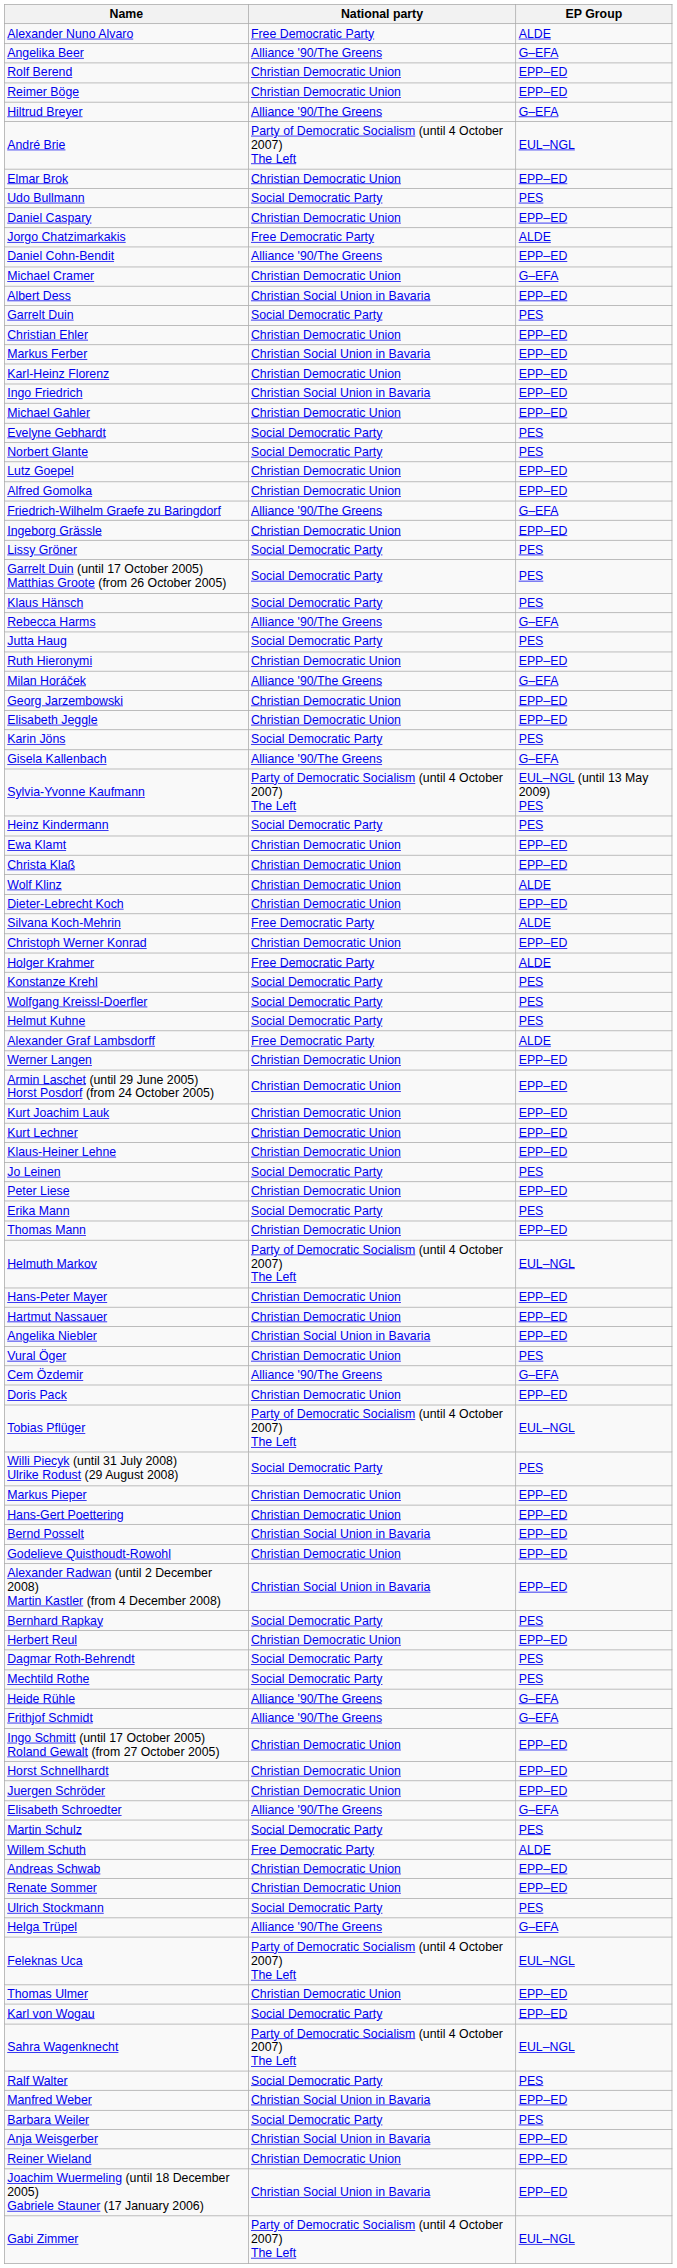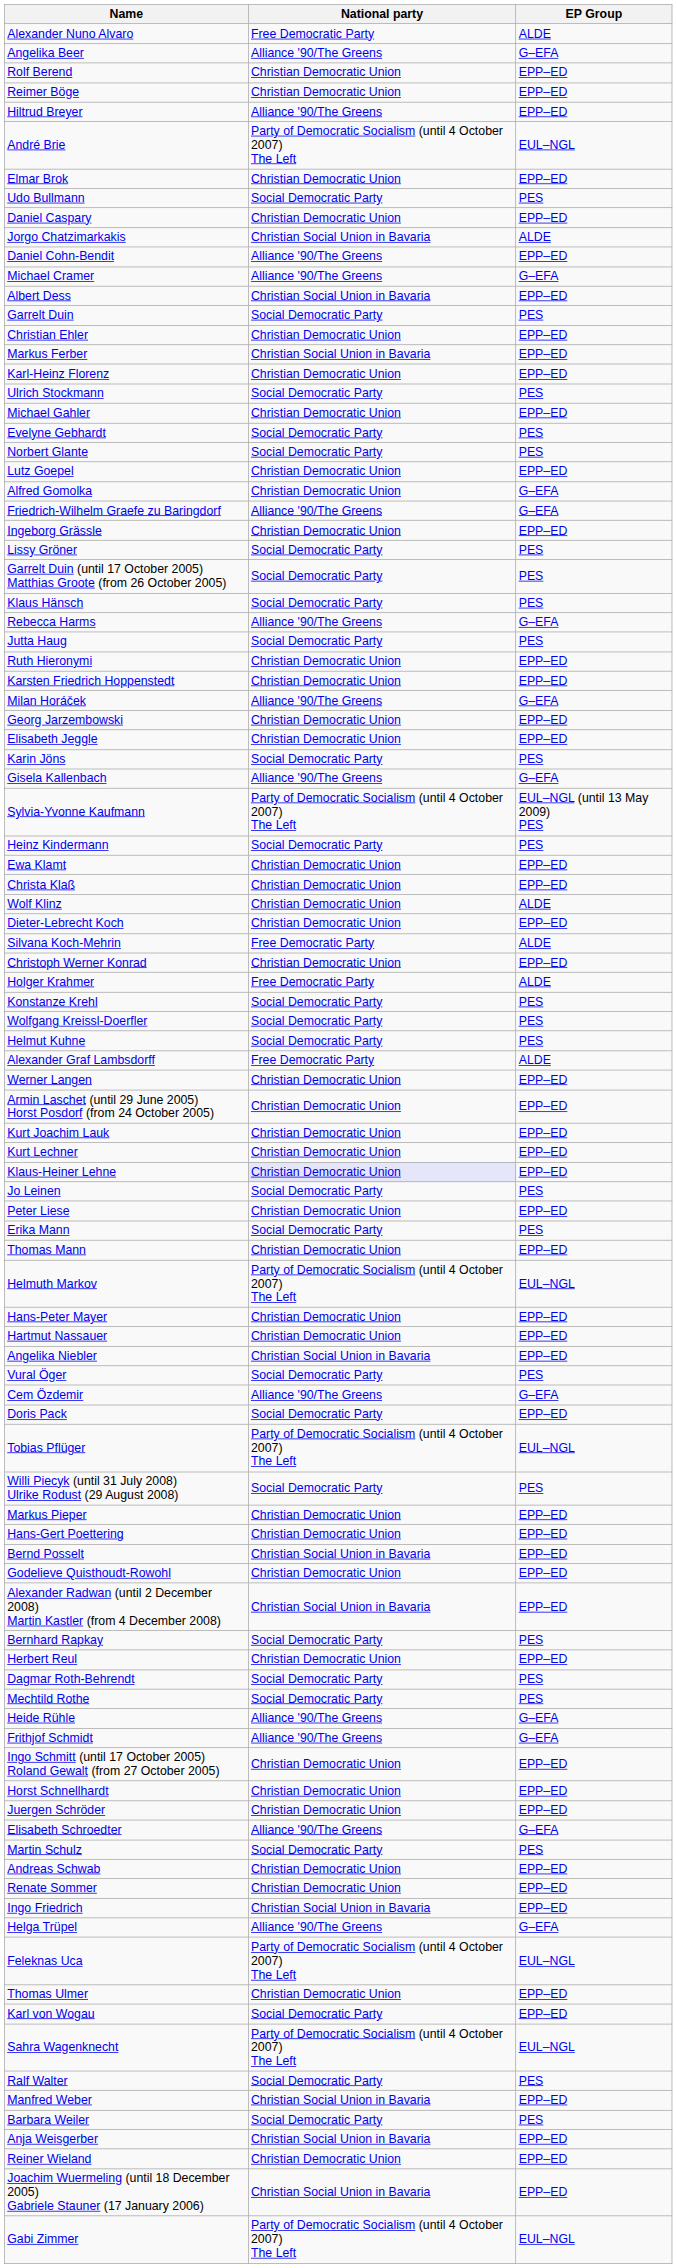 <table class="sortable wikitable">
 <tr>
 <th>Name</th>
 <th>National party</th>
 <th>EP Group</th>
 </tr>
 <tr>
 <td><a href='#'>Alexander Nuno Alvaro</a></td>
 <td> <a href='#'>Free Democratic Party</a></td>
 <td> <a href='#'>ALDE</a></td>
 </tr>
 <tr>
 <td><a href='#'>Angelika Beer</a></td>
 <td> <a href='#'>Alliance '90/The Greens</a></td>
 <td> <a href='#'>G–EFA</a></td>
 </tr>
 <tr>
 <td><a href='#'>Rolf Berend</a></td>
 <td> <a href='#'>Christian Democratic Union</a></td>
 <td> <a href='#'>EPP–ED</a></td>
 </tr>
 <tr>
 <td><a href='#'>Reimer Böge</a></td>
 <td> <a href='#'>Christian Democratic Union</a></td>
 <td> <a href='#'>EPP–ED</a></td>
 </tr>
 <tr>
 <td><a href='#'>Hiltrud Breyer</a></td>
 <td> <a href='#'>Alliance '90/The Greens</a></td>
-<td> <a href='#'>G–EFA</a></td>
+<td> <a href='#'>EPP–ED</a></td>
 </tr>
 <tr>
 <td><a href='#'>André Brie</a></td>
 <td> <a href='#'>Party of Democratic Socialism</a> (until 4 October 2007)<br> <a href='#'>The Left</a></td>
 <td> <a href='#'>EUL–NGL</a></td>
 </tr>
 <tr>
 <td><a href='#'>Elmar Brok</a></td>
 <td> <a href='#'>Christian Democratic Union</a></td>
 <td> <a href='#'>EPP–ED</a></td>
 </tr>
 <tr>
 <td><a href='#'>Udo Bullmann</a></td>
 <td> <a href='#'>Social Democratic Party</a></td>
 <td> <a href='#'>PES</a></td>
 </tr>
 <tr>
 <td><a href='#'>Daniel Caspary</a></td>
 <td> <a href='#'>Christian Democratic Union</a></td>
 <td> <a href='#'>EPP–ED</a></td>
 </tr>
 <tr>
 <td><a href='#'>Jorgo Chatzimarkakis</a></td>
-<td> <a href='#'>Free Democratic Party</a></td>
+<td> <a href='#'>Christian Social Union in Bavaria</a></td>
 <td> <a href='#'>ALDE</a></td>
 </tr>
 <tr>
 <td><a href='#'>Daniel Cohn-Bendit</a></td>
 <td> <a href='#'>Alliance '90/The Greens</a></td>
 <td> <a href='#'>EPP–ED</a></td>
 </tr>
 <tr>
 <td><a href='#'>Michael Cramer</a></td>
-<td> <a href='#'>Christian Democratic Union</a></td>
+<td> <a href='#'>Alliance '90/The Greens</a></td>
 <td> <a href='#'>G–EFA</a></td>
 </tr>
 <tr>
 <td><a href='#'>Albert Dess</a></td>
 <td> <a href='#'>Christian Social Union in Bavaria</a></td>
 <td> <a href='#'>EPP–ED</a></td>
 </tr>
 <tr>
 <td><a href='#'>Garrelt Duin</a></td>
 <td> <a href='#'>Social Democratic Party</a></td>
 <td> <a href='#'>PES</a></td>
 </tr>
 <tr>
 <td><a href='#'>Christian Ehler</a></td>
 <td> <a href='#'>Christian Democratic Union</a></td>
 <td> <a href='#'>EPP–ED</a></td>
 </tr>
 <tr>
 <td><a href='#'>Markus Ferber</a></td>
 <td> <a href='#'>Christian Social Union in Bavaria</a></td>
 <td> <a href='#'>EPP–ED</a></td>
 </tr>
 <tr>
 <td><a href='#'>Karl-Heinz Florenz</a></td>
 <td> <a href='#'>Christian Democratic Union</a></td>
 <td> <a href='#'>EPP–ED</a></td>
 </tr>
 <tr>
-<td><a href='#'>Ingo Friedrich</a></td>
-<td> <a href='#'>Christian Social Union in Bavaria</a></td>
-<td> <a href='#'>EPP–ED</a></td>
+<td><a href='#'>Ulrich Stockmann</a></td>
+<td> <a href='#'>Social Democratic Party</a></td>
+<td> <a href='#'>PES</a></td>
 </tr>
 <tr>
 <td><a href='#'>Michael Gahler</a></td>
 <td> <a href='#'>Christian Democratic Union</a></td>
 <td> <a href='#'>EPP–ED</a></td>
 </tr>
 <tr>
 <td><a href='#'>Evelyne Gebhardt</a></td>
 <td> <a href='#'>Social Democratic Party</a></td>
 <td> <a href='#'>PES</a></td>
 </tr>
 <tr>
 <td><a href='#'>Norbert Glante</a></td>
 <td> <a href='#'>Social Democratic Party</a></td>
 <td> <a href='#'>PES</a></td>
 </tr>
 <tr>
 <td><a href='#'>Lutz Goepel</a></td>
 <td> <a href='#'>Christian Democratic Union</a></td>
 <td> <a href='#'>EPP–ED</a></td>
 </tr>
 <tr>
 <td><a href='#'>Alfred Gomolka</a></td>
 <td> <a href='#'>Christian Democratic Union</a></td>
-<td> <a href='#'>EPP–ED</a></td>
+<td> <a href='#'>G–EFA</a></td>
 </tr>
 <tr>
 <td><a href='#'>Friedrich-Wilhelm Graefe zu Baringdorf</a></td>
 <td> <a href='#'>Alliance '90/The Greens</a></td>
 <td> <a href='#'>G–EFA</a></td>
 </tr>
 <tr>
 <td><a href='#'>Ingeborg Grässle</a></td>
 <td> <a href='#'>Christian Democratic Union</a></td>
 <td> <a href='#'>EPP–ED</a></td>
 </tr>
 <tr>
 <td><a href='#'>Lissy Gröner</a></td>
 <td> <a href='#'>Social Democratic Party</a></td>
 <td> <a href='#'>PES</a></td>
 </tr>
 <tr>
 <td><a href='#'>Garrelt Duin</a> (until 17 October 2005)<br><a href='#'>Matthias Groote</a> (from 26 October 2005)</td>
 <td> <a href='#'>Social Democratic Party</a></td>
 <td> <a href='#'>PES</a></td>
 </tr>
 <tr>
 <td><a href='#'>Klaus Hänsch</a></td>
 <td> <a href='#'>Social Democratic Party</a></td>
 <td> <a href='#'>PES</a></td>
 </tr>
 <tr>
 <td><a href='#'>Rebecca Harms</a></td>
 <td> <a href='#'>Alliance '90/The Greens</a></td>
 <td> <a href='#'>G–EFA</a></td>
 </tr>
 <tr>
 <td><a href='#'>Jutta Haug</a></td>
 <td> <a href='#'>Social Democratic Party</a></td>
 <td> <a href='#'>PES</a></td>
 </tr>
 <tr>
 <td><a href='#'>Ruth Hieronymi</a></td>
+<td> <a href='#'>Christian Democratic Union</a></td>
+<td> <a href='#'>EPP–ED</a></td>
+</tr>
+<tr>
+<td><a href='#'>Karsten Friedrich Hoppenstedt</a></td>
 <td> <a href='#'>Christian Democratic Union</a></td>
 <td> <a href='#'>EPP–ED</a></td>
 </tr>
 <tr>
 <td><a href='#'>Milan Horáček</a></td>
 <td> <a href='#'>Alliance '90/The Greens</a></td>
 <td> <a href='#'>G–EFA</a></td>
 </tr>
 <tr>
 <td><a href='#'>Georg Jarzembowski</a></td>
 <td> <a href='#'>Christian Democratic Union</a></td>
 <td> <a href='#'>EPP–ED</a></td>
 </tr>
 <tr>
 <td><a href='#'>Elisabeth Jeggle</a></td>
 <td> <a href='#'>Christian Democratic Union</a></td>
 <td> <a href='#'>EPP–ED</a></td>
 </tr>
 <tr>
 <td><a href='#'>Karin Jöns</a></td>
 <td> <a href='#'>Social Democratic Party</a></td>
 <td> <a href='#'>PES</a></td>
 </tr>
 <tr>
 <td><a href='#'>Gisela Kallenbach</a></td>
 <td> <a href='#'>Alliance '90/The Greens</a></td>
 <td> <a href='#'>G–EFA</a></td>
 </tr>
 <tr>
 <td><a href='#'>Sylvia-Yvonne Kaufmann</a></td>
 <td> <a href='#'>Party of Democratic Socialism</a> (until 4 October 2007)<br> <a href='#'>The Left</a></td>
 <td> <a href='#'>EUL–NGL</a> (until 13 May 2009)<br> <a href='#'>PES</a></td>
 </tr>
 <tr>
 <td><a href='#'>Heinz Kindermann</a></td>
 <td> <a href='#'>Social Democratic Party</a></td>
 <td> <a href='#'>PES</a></td>
 </tr>
 <tr>
 <td><a href='#'>Ewa Klamt</a></td>
 <td> <a href='#'>Christian Democratic Union</a></td>
 <td> <a href='#'>EPP–ED</a></td>
 </tr>
 <tr>
 <td><a href='#'>Christa Klaß</a></td>
 <td> <a href='#'>Christian Democratic Union</a></td>
 <td> <a href='#'>EPP–ED</a></td>
 </tr>
 <tr>
 <td><a href='#'>Wolf Klinz</a></td>
 <td> <a href='#'>Christian Democratic Union</a></td>
 <td> <a href='#'>ALDE</a></td>
 </tr>
 <tr>
 <td><a href='#'>Dieter-Lebrecht Koch</a></td>
 <td> <a href='#'>Christian Democratic Union</a></td>
 <td> <a href='#'>EPP–ED</a></td>
 </tr>
 <tr>
 <td><a href='#'>Silvana Koch-Mehrin</a></td>
 <td> <a href='#'>Free Democratic Party</a></td>
 <td> <a href='#'>ALDE</a></td>
 </tr>
 <tr>
 <td><a href='#'>Christoph Werner Konrad</a></td>
 <td> <a href='#'>Christian Democratic Union</a></td>
 <td> <a href='#'>EPP–ED</a></td>
 </tr>
 <tr>
 <td><a href='#'>Holger Krahmer</a></td>
 <td> <a href='#'>Free Democratic Party</a></td>
 <td> <a href='#'>ALDE</a></td>
 </tr>
 <tr>
 <td><a href='#'>Konstanze Krehl</a></td>
 <td> <a href='#'>Social Democratic Party</a></td>
 <td> <a href='#'>PES</a></td>
 </tr>
 <tr>
 <td><a href='#'>Wolfgang Kreissl-Doerfler</a></td>
 <td> <a href='#'>Social Democratic Party</a></td>
 <td> <a href='#'>PES</a></td>
 </tr>
 <tr>
 <td><a href='#'>Helmut Kuhne</a></td>
 <td> <a href='#'>Social Democratic Party</a></td>
 <td> <a href='#'>PES</a></td>
 </tr>
 <tr>
 <td><a href='#'>Alexander Graf Lambsdorff</a></td>
 <td> <a href='#'>Free Democratic Party</a></td>
 <td> <a href='#'>ALDE</a></td>
 </tr>
 <tr>
 <td><a href='#'>Werner Langen</a></td>
 <td> <a href='#'>Christian Democratic Union</a></td>
 <td> <a href='#'>EPP–ED</a></td>
 </tr>
 <tr>
 <td><a href='#'>Armin Laschet</a> (until 29 June 2005)<br><a href='#'>Horst Posdorf</a> (from 24 October 2005)</td>
 <td> <a href='#'>Christian Democratic Union</a></td>
 <td> <a href='#'>EPP–ED</a></td>
 </tr>
 <tr>
 <td><a href='#'>Kurt Joachim Lauk</a></td>
 <td> <a href='#'>Christian Democratic Union</a></td>
 <td> <a href='#'>EPP–ED</a></td>
 </tr>
 <tr>
 <td><a href='#'>Kurt Lechner</a></td>
 <td> <a href='#'>Christian Democratic Union</a></td>
 <td> <a href='#'>EPP–ED</a></td>
 </tr>
 <tr>
 <td><a href='#'>Klaus-Heiner Lehne</a></td>
-<td> <a href='#'>Christian Democratic Union</a></td>
+<td style="background: lavender;"> <a href='#'>Christian Democratic Union</a></td>
 <td> <a href='#'>EPP–ED</a></td>
 </tr>
 <tr>
 <td><a href='#'>Jo Leinen</a></td>
 <td> <a href='#'>Social Democratic Party</a></td>
 <td> <a href='#'>PES</a></td>
 </tr>
 <tr>
 <td><a href='#'>Peter Liese</a></td>
 <td> <a href='#'>Christian Democratic Union</a></td>
 <td> <a href='#'>EPP–ED</a></td>
 </tr>
 <tr>
 <td><a href='#'>Erika Mann</a></td>
 <td> <a href='#'>Social Democratic Party</a></td>
 <td> <a href='#'>PES</a></td>
 </tr>
 <tr>
 <td><a href='#'>Thomas Mann</a></td>
 <td> <a href='#'>Christian Democratic Union</a></td>
 <td> <a href='#'>EPP–ED</a></td>
 </tr>
 <tr>
 <td><a href='#'>Helmuth Markov</a></td>
 <td> <a href='#'>Party of Democratic Socialism</a> (until 4 October 2007)<br> <a href='#'>The Left</a></td>
 <td> <a href='#'>EUL–NGL</a></td>
 </tr>
 <tr>
 <td><a href='#'>Hans-Peter Mayer</a></td>
 <td> <a href='#'>Christian Democratic Union</a></td>
 <td> <a href='#'>EPP–ED</a></td>
 </tr>
 <tr>
 <td><a href='#'>Hartmut Nassauer</a></td>
 <td> <a href='#'>Christian Democratic Union</a></td>
 <td> <a href='#'>EPP–ED</a></td>
 </tr>
 <tr>
 <td><a href='#'>Angelika Niebler</a></td>
 <td> <a href='#'>Christian Social Union in Bavaria</a></td>
 <td> <a href='#'>EPP–ED</a></td>
 </tr>
 <tr>
 <td><a href='#'>Vural Öger</a></td>
-<td> <a href='#'>Christian Democratic Union</a></td>
+<td> <a href='#'>Social Democratic Party</a></td>
 <td> <a href='#'>PES</a></td>
 </tr>
 <tr>
 <td><a href='#'>Cem Özdemir</a></td>
 <td> <a href='#'>Alliance '90/The Greens</a></td>
 <td> <a href='#'>G–EFA</a></td>
 </tr>
 <tr>
 <td><a href='#'>Doris Pack</a></td>
-<td> <a href='#'>Christian Democratic Union</a></td>
+<td> <a href='#'>Social Democratic Party</a></td>
 <td> <a href='#'>EPP–ED</a></td>
 </tr>
 <tr>
 <td><a href='#'>Tobias Pflüger</a></td>
 <td> <a href='#'>Party of Democratic Socialism</a> (until 4 October 2007)<br> <a href='#'>The Left</a></td>
 <td> <a href='#'>EUL–NGL</a></td>
 </tr>
 <tr>
 <td><a href='#'>Willi Piecyk</a> (until 31 July 2008)<br><a href='#'>Ulrike Rodust</a> (29 August 2008)</td>
 <td> <a href='#'>Social Democratic Party</a></td>
 <td> <a href='#'>PES</a></td>
 </tr>
 <tr>
 <td><a href='#'>Markus Pieper</a></td>
 <td> <a href='#'>Christian Democratic Union</a></td>
 <td> <a href='#'>EPP–ED</a></td>
 </tr>
 <tr>
 <td><a href='#'>Hans-Gert Poettering</a></td>
 <td> <a href='#'>Christian Democratic Union</a></td>
 <td> <a href='#'>EPP–ED</a></td>
 </tr>
 <tr>
 <td><a href='#'>Bernd Posselt</a></td>
 <td> <a href='#'>Christian Social Union in Bavaria</a></td>
 <td> <a href='#'>EPP–ED</a></td>
 </tr>
 <tr>
 <td><a href='#'>Godelieve Quisthoudt-Rowohl</a></td>
 <td> <a href='#'>Christian Democratic Union</a></td>
 <td> <a href='#'>EPP–ED</a></td>
 </tr>
 <tr>
 <td><a href='#'>Alexander Radwan</a> (until 2 December 2008)<br><a href='#'>Martin Kastler</a> (from 4 December 2008)</td>
 <td> <a href='#'>Christian Social Union in Bavaria</a></td>
 <td> <a href='#'>EPP–ED</a></td>
 </tr>
 <tr>
 <td><a href='#'>Bernhard Rapkay</a></td>
 <td> <a href='#'>Social Democratic Party</a></td>
 <td> <a href='#'>PES</a></td>
 </tr>
 <tr>
 <td><a href='#'>Herbert Reul</a></td>
 <td> <a href='#'>Christian Democratic Union</a></td>
 <td> <a href='#'>EPP–ED</a></td>
 </tr>
 <tr>
 <td><a href='#'>Dagmar Roth-Behrendt</a></td>
 <td> <a href='#'>Social Democratic Party</a></td>
 <td> <a href='#'>PES</a></td>
 </tr>
 <tr>
 <td><a href='#'>Mechtild Rothe</a></td>
 <td> <a href='#'>Social Democratic Party</a></td>
 <td> <a href='#'>PES</a></td>
 </tr>
 <tr>
 <td><a href='#'>Heide Rühle</a></td>
 <td> <a href='#'>Alliance '90/The Greens</a></td>
 <td> <a href='#'>G–EFA</a></td>
 </tr>
 <tr>
 <td><a href='#'>Frithjof Schmidt</a></td>
 <td> <a href='#'>Alliance '90/The Greens</a></td>
 <td> <a href='#'>G–EFA</a></td>
 </tr>
 <tr>
 <td><a href='#'>Ingo Schmitt</a> (until 17 October 2005)<br><a href='#'>Roland Gewalt</a> (from 27 October 2005)</td>
 <td> <a href='#'>Christian Democratic Union</a></td>
 <td> <a href='#'>EPP–ED</a></td>
 </tr>
 <tr>
 <td><a href='#'>Horst Schnellhardt</a></td>
 <td> <a href='#'>Christian Democratic Union</a></td>
 <td> <a href='#'>EPP–ED</a></td>
 </tr>
 <tr>
 <td><a href='#'>Juergen Schröder</a></td>
 <td> <a href='#'>Christian Democratic Union</a></td>
 <td> <a href='#'>EPP–ED</a></td>
 </tr>
 <tr>
 <td><a href='#'>Elisabeth Schroedter</a></td>
 <td> <a href='#'>Alliance '90/The Greens</a></td>
 <td> <a href='#'>G–EFA</a></td>
 </tr>
 <tr>
 <td><a href='#'>Martin Schulz</a></td>
 <td> <a href='#'>Social Democratic Party</a></td>
 <td> <a href='#'>PES</a></td>
 </tr>
 <tr>
-<td><a href='#'>Willem Schuth</a></td>
-<td> <a href='#'>Free Democratic Party</a></td>
-<td> <a href='#'>ALDE</a></td>
-</tr>
-<tr>
 <td><a href='#'>Andreas Schwab</a></td>
 <td> <a href='#'>Christian Democratic Union</a></td>
 <td> <a href='#'>EPP–ED</a></td>
 </tr>
 <tr>
 <td><a href='#'>Renate Sommer</a></td>
 <td> <a href='#'>Christian Democratic Union</a></td>
 <td> <a href='#'>EPP–ED</a></td>
 </tr>
 <tr>
-<td><a href='#'>Ulrich Stockmann</a></td>
-<td> <a href='#'>Social Democratic Party</a></td>
-<td> <a href='#'>PES</a></td>
+<td><a href='#'>Ingo Friedrich</a></td>
+<td> <a href='#'>Christian Social Union in Bavaria</a></td>
+<td> <a href='#'>EPP–ED</a></td>
 </tr>
 <tr>
 <td><a href='#'>Helga Trüpel</a></td>
 <td> <a href='#'>Alliance '90/The Greens</a></td>
 <td> <a href='#'>G–EFA</a></td>
 </tr>
 <tr>
 <td><a href='#'>Feleknas Uca</a></td>
 <td> <a href='#'>Party of Democratic Socialism</a> (until 4 October 2007)<br> <a href='#'>The Left</a></td>
 <td> <a href='#'>EUL–NGL</a></td>
 </tr>
 <tr>
 <td><a href='#'>Thomas Ulmer</a></td>
 <td> <a href='#'>Christian Democratic Union</a></td>
 <td> <a href='#'>EPP–ED</a></td>
 </tr>
 <tr>
 <td><a href='#'>Karl von Wogau</a></td>
 <td> <a href='#'>Social Democratic Party</a></td>
 <td> <a href='#'>EPP–ED</a></td>
 </tr>
 <tr>
 <td><a href='#'>Sahra Wagenknecht</a></td>
 <td> <a href='#'>Party of Democratic Socialism</a> (until 4 October 2007)<br> <a href='#'>The Left</a></td>
 <td> <a href='#'>EUL–NGL</a></td>
 </tr>
 <tr>
 <td><a href='#'>Ralf Walter</a></td>
 <td> <a href='#'>Social Democratic Party</a></td>
 <td> <a href='#'>PES</a></td>
 </tr>
 <tr>
 <td><a href='#'>Manfred Weber</a></td>
 <td> <a href='#'>Christian Social Union in Bavaria</a></td>
 <td> <a href='#'>EPP–ED</a></td>
 </tr>
 <tr>
 <td><a href='#'>Barbara Weiler</a></td>
 <td> <a href='#'>Social Democratic Party</a></td>
 <td> <a href='#'>PES</a></td>
 </tr>
 <tr>
 <td><a href='#'>Anja Weisgerber</a></td>
 <td> <a href='#'>Christian Social Union in Bavaria</a></td>
 <td> <a href='#'>EPP–ED</a></td>
 </tr>
 <tr>
 <td><a href='#'>Reiner Wieland</a></td>
 <td> <a href='#'>Christian Democratic Union</a></td>
 <td> <a href='#'>EPP–ED</a></td>
 </tr>
 <tr>
 <td><a href='#'>Joachim Wuermeling</a> (until 18 December 2005)<br><a href='#'>Gabriele Stauner</a> (17 January 2006)</td>
 <td> <a href='#'>Christian Social Union in Bavaria</a></td>
 <td> <a href='#'>EPP–ED</a></td>
 </tr>
 <tr>
 <td><a href='#'>Gabi Zimmer</a></td>
 <td> <a href='#'>Party of Democratic Socialism</a> (until 4 October 2007)<br> <a href='#'>The Left</a></td>
 <td> <a href='#'>EUL–NGL</a></td>
 </tr>
 </table>
